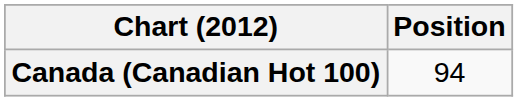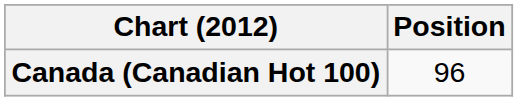 <table class="wikitable plainrowheaders" style="text-align:center">
 <tr>
 <th>Chart (2012)</th>
 <th>Position</th>
 </tr>
 <tr>
 <th scope="row">Canada (Canadian Hot 100)</th>
-<td>94</td>
+<td>96</td>
 </tr>
 </table>
